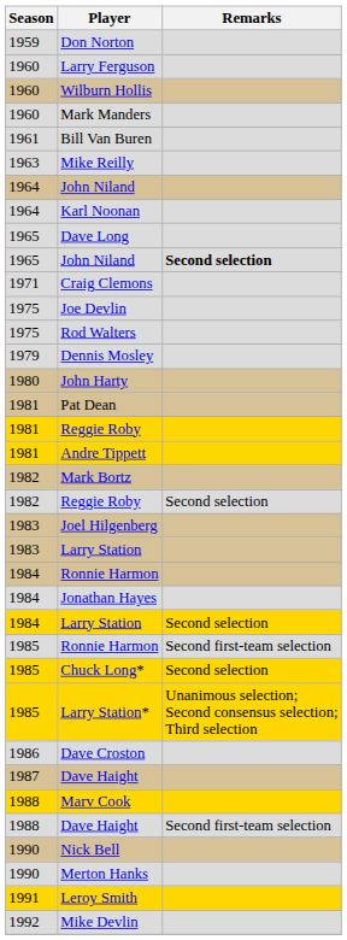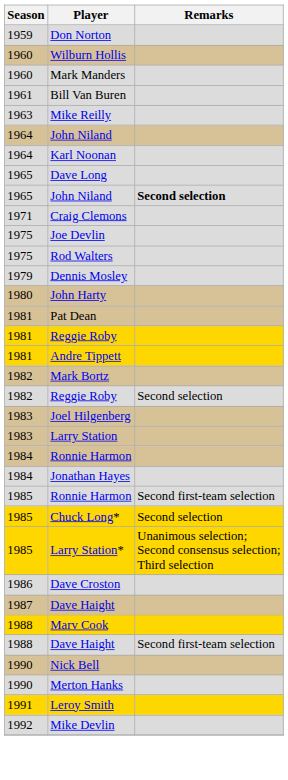 <table class="wikitable" style="float:left; margin-right:1em;">
 <tr>
 <th>Season</th>
 <th>Player</th>
 <th>Remarks</th>
 </tr>
 <tr style="background: #dcdcdc;">
 <td>1959</td>
 <td><a href='#'>Don Norton</a></td>
-<td></td>
-</tr>
-<tr style="background: #dcdcdc;">
-<td>1960</td>
-<td><a href='#'>Larry Ferguson</a></td>
 <td></td>
 </tr>
 <tr style="background: #d7c297;">
 <td>1960</td>
 <td><a href='#'>Wilburn Hollis</a></td>
 <td></td>
 </tr>
 <tr style="background: #dcdcdc;">
 <td>1960</td>
 <td>Mark Manders</td>
 <td></td>
 </tr>
 <tr style="background: #dcdcdc;">
 <td>1961</td>
 <td>Bill Van Buren</td>
 <td></td>
 </tr>
 <tr style="background: #dcdcdc;">
 <td>1963</td>
 <td><a href='#'>Mike Reilly</a></td>
 <td></td>
 </tr>
 <tr style="background: #d7c297;">
 <td>1964</td>
 <td><a href='#'>John Niland</a></td>
 <td></td>
 </tr>
 <tr style="background: #dcdcdc;">
 <td>1964</td>
 <td><a href='#'>Karl Noonan</a></td>
 <td></td>
 </tr>
 <tr style="background: #dcdcdc;">
 <td>1965</td>
 <td><a href='#'>Dave Long</a></td>
 <td></td>
 </tr>
 <tr style="background: #dcdcdc;">
 <td>1965</td>
 <td><a href='#'>John Niland</a></td>
 <td><strong>Second selection</strong></td>
 </tr>
 <tr style="background: #dcdcdc;">
 <td>1971</td>
 <td><a href='#'>Craig Clemons</a></td>
 <td></td>
 </tr>
 <tr style="background: #dcdcdc;">
 <td>1975</td>
 <td><a href='#'>Joe Devlin</a></td>
 <td></td>
 </tr>
 <tr style="background: #dcdcdc;">
 <td>1975</td>
 <td><a href='#'>Rod Walters</a></td>
 <td></td>
 </tr>
 <tr style="background: #dcdcdc;">
 <td>1979</td>
 <td><a href='#'>Dennis Mosley</a></td>
 <td></td>
 </tr>
 <tr style="background: #d7c297;">
 <td>1980</td>
 <td><a href='#'>John Harty</a></td>
 <td></td>
 </tr>
 <tr style="background: #d7c297;">
 <td>1981</td>
 <td>Pat Dean</td>
 <td></td>
 </tr>
 <tr style="background: #FFD700;">
 <td>1981</td>
 <td><a href='#'>Reggie Roby</a></td>
 <td></td>
 </tr>
 <tr style="background: #FFD700;">
 <td>1981</td>
 <td><a href='#'>Andre Tippett</a></td>
 <td></td>
 </tr>
 <tr style="background: #d7c297;">
 <td>1982</td>
 <td><a href='#'>Mark Bortz</a></td>
 <td></td>
 </tr>
 <tr style="background: #dcdcdc;">
 <td>1982</td>
 <td><a href='#'>Reggie Roby</a></td>
 <td>Second selection</td>
 </tr>
 <tr style="background: #d7c297;">
 <td>1983</td>
 <td><a href='#'>Joel Hilgenberg</a></td>
 <td></td>
 </tr>
 <tr style="background: #d7c297;">
 <td>1983</td>
 <td><a href='#'>Larry Station</a></td>
 <td></td>
 </tr>
 <tr style="background: #d7c297;">
 <td>1984</td>
 <td><a href='#'>Ronnie Harmon</a></td>
 <td></td>
 </tr>
 <tr style="background: #dcdcdc;">
 <td>1984</td>
 <td><a href='#'>Jonathan Hayes</a></td>
 <td></td>
 </tr>
-<tr style="background: #FFD700;">
-<td>1984</td>
-<td><a href='#'>Larry Station</a></td>
-<td>Second selection</td>
-</tr>
 <tr style="background: #dcdcdc;">
 <td>1985</td>
 <td><a href='#'>Ronnie Harmon</a></td>
 <td>Second first-team selection</td>
 </tr>
 <tr style="background: #FFD700;">
 <td>1985</td>
 <td><a href='#'>Chuck Long</a>*</td>
 <td>Second selection</td>
 </tr>
 <tr style="background: #FFD700;">
 <td>1985</td>
 <td><a href='#'>Larry Station</a>*</td>
 <td>Unanimous selection; <br> Second consensus selection; <br> Third selection</td>
 </tr>
 <tr style="background: #dcdcdc;">
 <td>1986</td>
 <td><a href='#'>Dave Croston</a></td>
 <td></td>
 </tr>
 <tr style="background: #d7c297;">
 <td>1987</td>
 <td><a href='#'>Dave Haight</a></td>
 <td></td>
 </tr>
 <tr style="background: #FFD700;">
 <td>1988</td>
 <td><a href='#'>Marv Cook</a></td>
 <td></td>
 </tr>
 <tr style="background: #dcdcdc;">
 <td>1988</td>
 <td><a href='#'>Dave Haight</a></td>
 <td>Second first-team selection</td>
 </tr>
 <tr style="background: #d7c297;">
 <td>1990</td>
 <td><a href='#'>Nick Bell</a></td>
 <td></td>
 </tr>
 <tr style="background: #dcdcdc;">
 <td>1990</td>
 <td><a href='#'>Merton Hanks</a></td>
 <td></td>
 </tr>
 <tr style="background: #FFD700;">
 <td>1991</td>
 <td><a href='#'>Leroy Smith</a></td>
 <td></td>
 </tr>
 <tr style="background: #dcdcdc;">
 <td>1992</td>
 <td><a href='#'>Mike Devlin</a></td>
 <td></td>
 </tr>
 <tr>
 </tr>
 </table>
